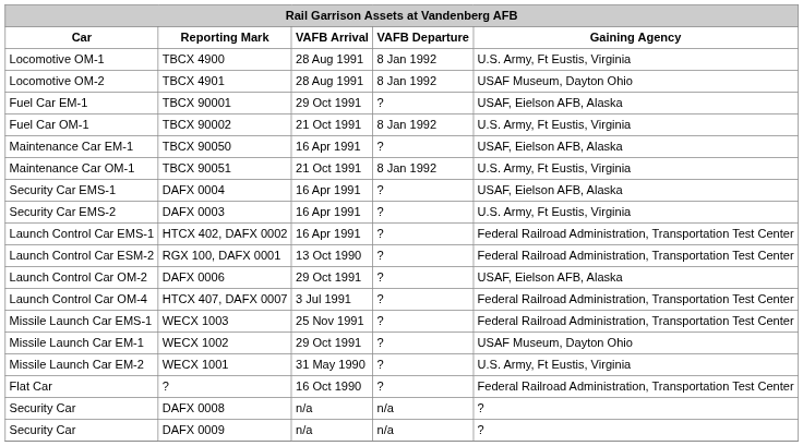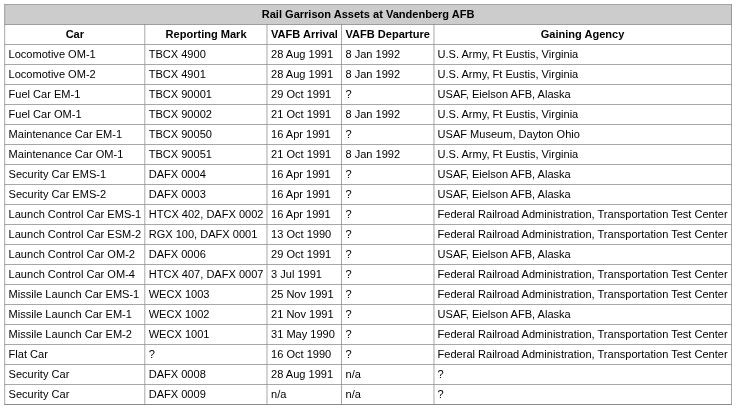 <table border=1 style="border-collapse: collapse;" align=center cellpadding=5px>
 <tr style="background:#cccccc;">
 <td colspan="6"  align="center"><strong>Rail Garrison Assets at Vandenberg AFB</strong></td>
 </tr>
 <tr>
 <th>Car</th>
 <th>Reporting Mark</th>
 <th>VAFB Arrival</th>
 <th>VAFB Departure</th>
 <th>Gaining Agency</th>
 </tr>
 <tr>
 <td>Locomotive OM-1</td>
 <td>TBCX 4900</td>
 <td>28 Aug 1991</td>
 <td>8 Jan 1992</td>
 <td>U.S. Army, Ft Eustis, Virginia</td>
 </tr>
 <tr>
 <td>Locomotive OM-2</td>
 <td>TBCX 4901</td>
 <td>28 Aug 1991</td>
 <td>8 Jan 1992</td>
-<td>USAF Museum, Dayton Ohio</td>
+<td>U.S. Army, Ft Eustis, Virginia</td>
 </tr>
 <tr>
 <td>Fuel Car EM-1</td>
 <td>TBCX 90001</td>
 <td>29 Oct 1991</td>
 <td>?</td>
 <td>USAF, Eielson AFB, Alaska</td>
 </tr>
 <tr>
 <td>Fuel Car OM-1</td>
 <td>TBCX 90002</td>
 <td>21 Oct 1991</td>
 <td>8 Jan 1992</td>
 <td>U.S. Army, Ft Eustis, Virginia</td>
 </tr>
 <tr>
 <td>Maintenance Car EM-1</td>
 <td>TBCX 90050</td>
 <td>16 Apr 1991</td>
 <td>?</td>
-<td>USAF, Eielson AFB, Alaska</td>
+<td>USAF Museum, Dayton Ohio</td>
 </tr>
 <tr>
 <td>Maintenance Car OM-1</td>
 <td>TBCX 90051</td>
 <td>21 Oct 1991</td>
 <td>8 Jan 1992</td>
 <td>U.S. Army, Ft Eustis, Virginia</td>
 </tr>
 <tr>
 <td>Security Car EMS-1</td>
 <td>DAFX 0004</td>
 <td>16 Apr 1991</td>
 <td>?</td>
 <td>USAF, Eielson AFB, Alaska</td>
 </tr>
 <tr>
 <td>Security Car EMS-2</td>
 <td>DAFX 0003</td>
 <td>16 Apr 1991</td>
 <td>?</td>
-<td>U.S. Army, Ft Eustis, Virginia</td>
+<td>USAF, Eielson AFB, Alaska</td>
 </tr>
 <tr>
 <td>Launch Control Car EMS-1</td>
 <td>HTCX 402, DAFX 0002</td>
 <td>16 Apr 1991</td>
 <td>?</td>
 <td>Federal Railroad Administration, Transportation Test Center</td>
 </tr>
 <tr>
 <td>Launch Control Car ESM-2</td>
 <td>RGX 100, DAFX 0001</td>
 <td>13 Oct 1990</td>
 <td>?</td>
 <td>Federal Railroad Administration, Transportation Test Center</td>
 </tr>
 <tr>
 <td>Launch Control Car OM-2</td>
 <td>DAFX 0006</td>
 <td>29 Oct 1991</td>
 <td>?</td>
 <td>USAF, Eielson AFB, Alaska</td>
 </tr>
 <tr>
 <td>Launch Control Car OM-4</td>
 <td>HTCX 407, DAFX 0007</td>
 <td>3 Jul 1991</td>
 <td>?</td>
 <td>Federal Railroad Administration, Transportation Test Center</td>
 </tr>
 <tr>
 <td>Missile Launch Car EMS-1</td>
 <td>WECX 1003</td>
 <td>25 Nov 1991</td>
 <td>?</td>
 <td>Federal Railroad Administration, Transportation Test Center</td>
 </tr>
 <tr>
 <td>Missile Launch Car EM-1</td>
 <td>WECX 1002</td>
-<td>29 Oct 1991</td>
+<td>21 Nov 1991</td>
 <td>?</td>
-<td>USAF Museum, Dayton Ohio</td>
+<td>USAF, Eielson AFB, Alaska</td>
 </tr>
 <tr>
 <td>Missile Launch Car EM-2</td>
 <td>WECX 1001</td>
 <td>31 May 1990</td>
 <td>?</td>
-<td>U.S. Army, Ft Eustis, Virginia</td>
+<td>Federal Railroad Administration, Transportation Test Center</td>
 </tr>
 <tr>
 <td>Flat Car</td>
 <td>?</td>
 <td>16 Oct 1990</td>
 <td>?</td>
 <td>Federal Railroad Administration, Transportation Test Center</td>
 </tr>
 <tr>
 <td>Security Car</td>
 <td>DAFX 0008</td>
-<td>n/a</td>
+<td>28 Aug 1991</td>
 <td>n/a</td>
 <td>?</td>
 </tr>
 <tr>
 <td>Security Car</td>
 <td>DAFX 0009</td>
 <td>n/a</td>
 <td>n/a</td>
 <td>?</td>
 </tr>
 <tr>
 </tr>
 </table>
